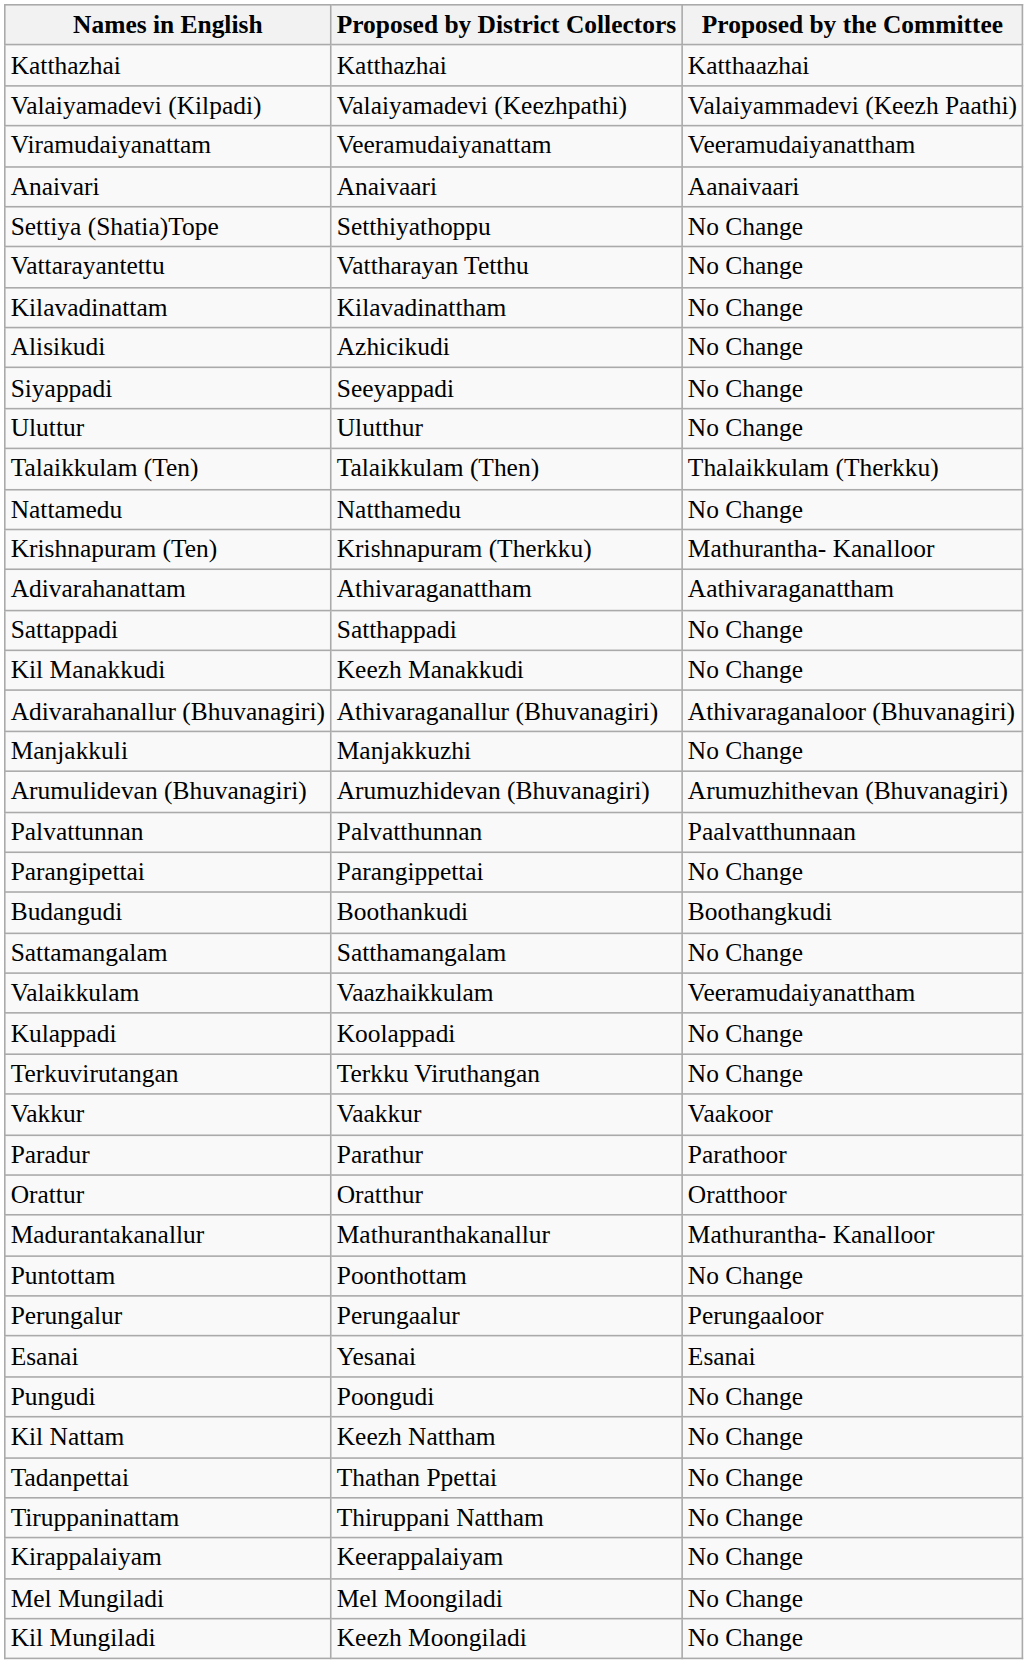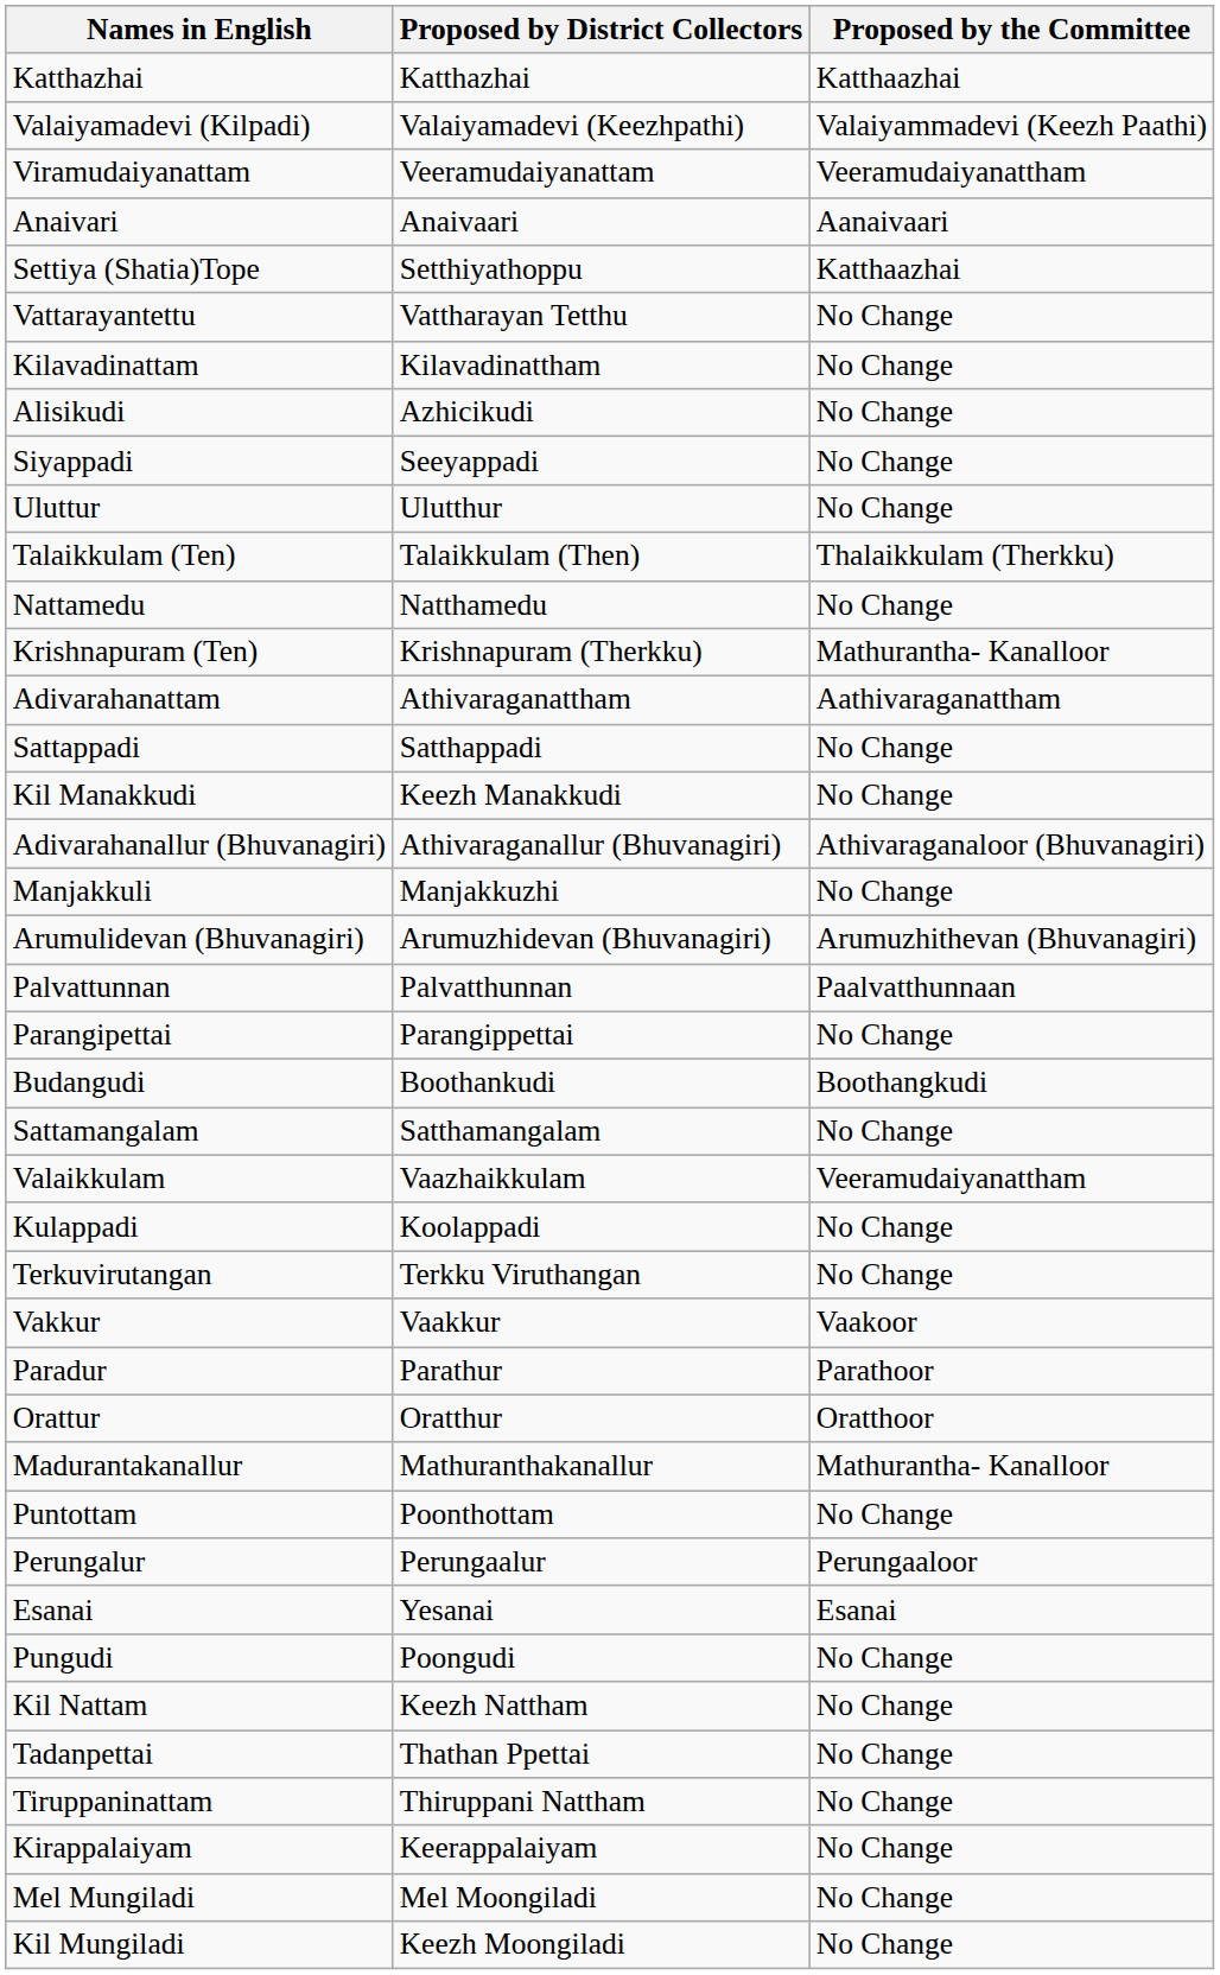 <table class="wikitable">
 <tr>
 <th>Names in English</th>
 <th>Proposed by District Collectors</th>
 <th>Proposed by the Committee</th>
 </tr>
 <tr>
 <td>Katthazhai</td>
 <td>Katthazhai</td>
 <td>Katthaazhai</td>
 </tr>
 <tr>
 <td>Valaiyamadevi  (Kilpadi)</td>
 <td>Valaiyamadevi (Keezhpathi)</td>
 <td>Valaiyammadevi (Keezh Paathi)</td>
 </tr>
 <tr>
 <td>Viramudaiyanattam</td>
 <td>Veeramudaiyanattam</td>
 <td>Veeramudaiyanattham</td>
 </tr>
 <tr>
 <td>Anaivari</td>
 <td>Anaivaari</td>
 <td>Aanaivaari</td>
 </tr>
 <tr>
 <td>Settiya  (Shatia)Tope</td>
 <td>Setthiyathoppu</td>
-<td>No Change</td>
+<td>Katthaazhai</td>
 </tr>
 <tr>
 <td>Vattarayantettu</td>
 <td>Vattharayan Tetthu</td>
 <td>No Change</td>
 </tr>
 <tr>
 <td>Kilavadinattam</td>
 <td>Kilavadinattham</td>
 <td>No Change</td>
 </tr>
 <tr>
 <td>Alisikudi</td>
 <td>Azhicikudi</td>
 <td>No Change</td>
 </tr>
 <tr>
 <td>Siyappadi</td>
 <td>Seeyappadi</td>
 <td>No Change</td>
 </tr>
 <tr>
 <td>Uluttur</td>
 <td>Ulutthur</td>
 <td>No Change</td>
 </tr>
 <tr>
 <td>Talaikkulam  (Ten)</td>
 <td>Talaikkulam (Then)</td>
 <td>Thalaikkulam (Therkku)</td>
 </tr>
 <tr>
 <td>Nattamedu</td>
 <td>Natthamedu</td>
 <td>No Change</td>
 </tr>
 <tr>
 <td>Krishnapuram  (Ten)</td>
 <td>Krishnapuram (Therkku)</td>
 <td>Mathurantha- Kanalloor</td>
 </tr>
 <tr>
 <td>Adivarahanattam</td>
 <td>Athivaraganattham</td>
 <td>Aathivaraganattham</td>
 </tr>
 <tr>
 <td>Sattappadi</td>
 <td>Satthappadi</td>
 <td>No Change</td>
 </tr>
 <tr>
 <td>Kil  Manakkudi</td>
 <td>Keezh Manakkudi</td>
 <td>No Change</td>
 </tr>
 <tr>
 <td>Adivarahanallur  (Bhuvanagiri)</td>
 <td>Athivaraganallur (Bhuvanagiri)</td>
 <td>Athivaraganaloor (Bhuvanagiri)</td>
 </tr>
 <tr>
 <td>Manjakkuli</td>
 <td>Manjakkuzhi</td>
 <td>No Change</td>
 </tr>
 <tr>
 <td>Arumulidevan  (Bhuvanagiri)</td>
 <td>Arumuzhidevan (Bhuvanagiri)</td>
 <td>Arumuzhithevan (Bhuvanagiri)</td>
 </tr>
 <tr>
 <td>Palvattunnan</td>
 <td>Palvatthunnan</td>
 <td>Paalvatthunnaan</td>
 </tr>
 <tr>
 <td>Parangipettai</td>
 <td>Parangippettai</td>
 <td>No Change</td>
 </tr>
 <tr>
 <td>Budangudi</td>
 <td>Boothankudi</td>
 <td>Boothangkudi</td>
 </tr>
 <tr>
 <td>Sattamangalam</td>
 <td>Satthamangalam</td>
 <td>No Change</td>
 </tr>
 <tr>
 <td>Valaikkulam</td>
 <td>Vaazhaikkulam</td>
 <td>Veeramudaiyanattham</td>
 </tr>
 <tr>
 <td>Kulappadi</td>
 <td>Koolappadi</td>
 <td>No Change</td>
 </tr>
 <tr>
 <td>Terkuvirutangan</td>
 <td>Terkku Viruthangan</td>
 <td>No Change</td>
 </tr>
 <tr>
 <td>Vakkur</td>
 <td>Vaakkur</td>
 <td>Vaakoor</td>
 </tr>
 <tr>
 <td>Paradur</td>
 <td>Parathur</td>
 <td>Parathoor</td>
 </tr>
 <tr>
 <td>Orattur</td>
 <td>Oratthur</td>
 <td>Oratthoor</td>
 </tr>
 <tr>
 <td>Madurantakanallur</td>
 <td>Mathuranthakanallur</td>
 <td>Mathurantha- Kanalloor</td>
 </tr>
 <tr>
 <td>Puntottam</td>
 <td>Poonthottam</td>
 <td>No Change</td>
 </tr>
 <tr>
 <td>Perungalur</td>
 <td>Perungaalur</td>
 <td>Perungaaloor</td>
 </tr>
 <tr>
 <td>Esanai</td>
 <td>Yesanai</td>
 <td>Esanai</td>
 </tr>
 <tr>
 <td>Pungudi</td>
 <td>Poongudi</td>
 <td>No Change</td>
 </tr>
 <tr>
 <td>Kil  Nattam</td>
 <td>Keezh Nattham</td>
 <td>No Change</td>
 </tr>
 <tr>
 <td>Tadanpettai</td>
 <td>Thathan Ppettai</td>
 <td>No Change</td>
 </tr>
 <tr>
 <td>Tiruppaninattam</td>
 <td>Thiruppani Nattham</td>
 <td>No Change</td>
 </tr>
 <tr>
 <td>Kirappalaiyam</td>
 <td>Keerappalaiyam</td>
 <td>No Change</td>
 </tr>
 <tr>
 <td>Mel  Mungiladi</td>
 <td>Mel Moongiladi</td>
 <td>No Change</td>
 </tr>
 <tr>
 <td>Kil  Mungiladi</td>
 <td>Keezh Moongiladi</td>
 <td>No Change</td>
 </tr>
 </table>
